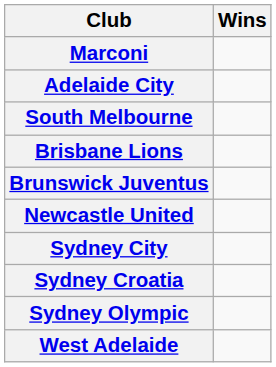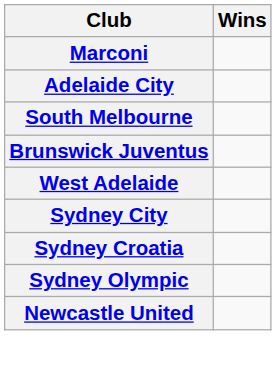 <table class="sortable wikitable plainrowheaders">
 <tr>
 <th>Club</th>
 <th>Wins</th>
 </tr>
 <tr>
 <th scope="row"><a href='#'>Marconi</a></th>
 <td align="center"></td>
 </tr>
 <tr>
 <th scope="row"><a href='#'>Adelaide City</a></th>
 <td align="center"></td>
 </tr>
 <tr>
 <th scope="row"><a href='#'>South Melbourne</a></th>
 <td align="center"></td>
 </tr>
 <tr>
-<th scope="row"><a href='#'>Brisbane Lions</a></th>
-<td align="center"></td>
-</tr>
-<tr>
 <th scope="row"><a href='#'>Brunswick Juventus</a></th>
 <td align="center"></td>
 </tr>
 <tr>
-<th scope="row"><a href='#'>Newcastle United</a></th>
+<th scope="row"><a href='#'>West Adelaide</a></th>
 <td align="center"></td>
 </tr>
 <tr>
 <th scope="row"><a href='#'>Sydney City</a></th>
 <td align="center"></td>
 </tr>
 <tr>
 <th scope="row"><a href='#'>Sydney Croatia</a></th>
 <td align="center"></td>
 </tr>
 <tr>
 <th scope="row"><a href='#'>Sydney Olympic</a></th>
 <td align="center"></td>
 </tr>
 <tr>
-<th scope="row"><a href='#'>West Adelaide</a></th>
+<th scope="row"><a href='#'>Newcastle United</a></th>
 <td align="center"></td>
 </tr>
 </table>
